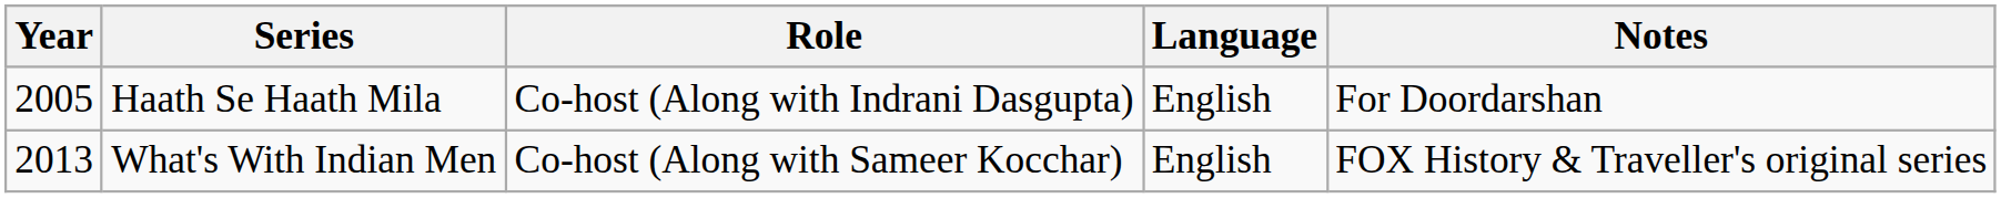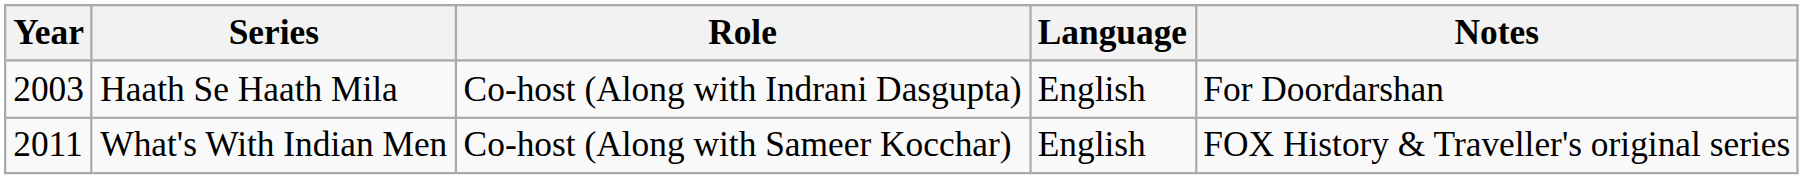 <table class="wikitable sortable">
 <tr style="background:#ccc; text-align:center;">
 <th>Year</th>
 <th>Series</th>
 <th>Role</th>
 <th>Language</th>
 <th>Notes</th>
 </tr>
 <tr>
-<td>2005</td>
+<td>2003</td>
 <td>Haath Se Haath Mila</td>
 <td>Co-host (Along with Indrani Dasgupta)</td>
 <td>English</td>
 <td>For Doordarshan </td>
 </tr>
 <tr>
-<td>2013</td>
+<td>2011</td>
 <td>What's With Indian Men</td>
 <td>Co-host (Along with Sameer Kocchar)</td>
 <td>English</td>
 <td>FOX History & Traveller's original series </td>
 </tr>
 </table>
